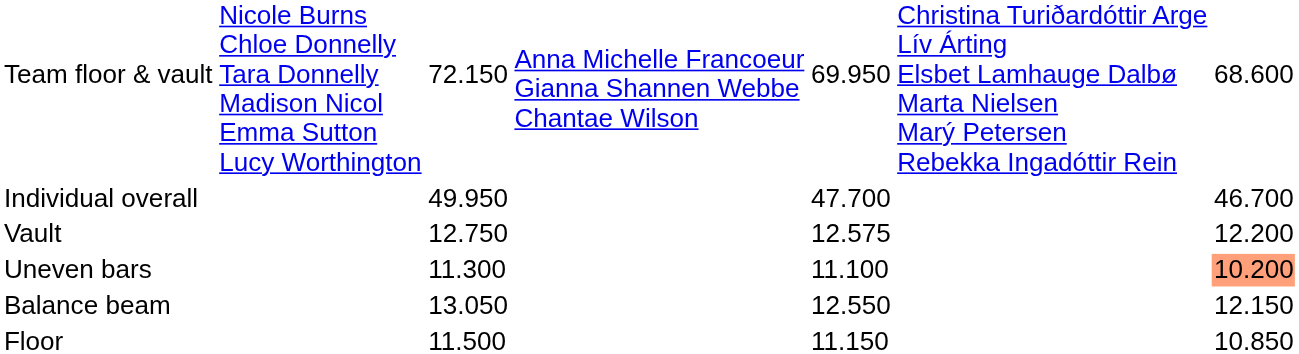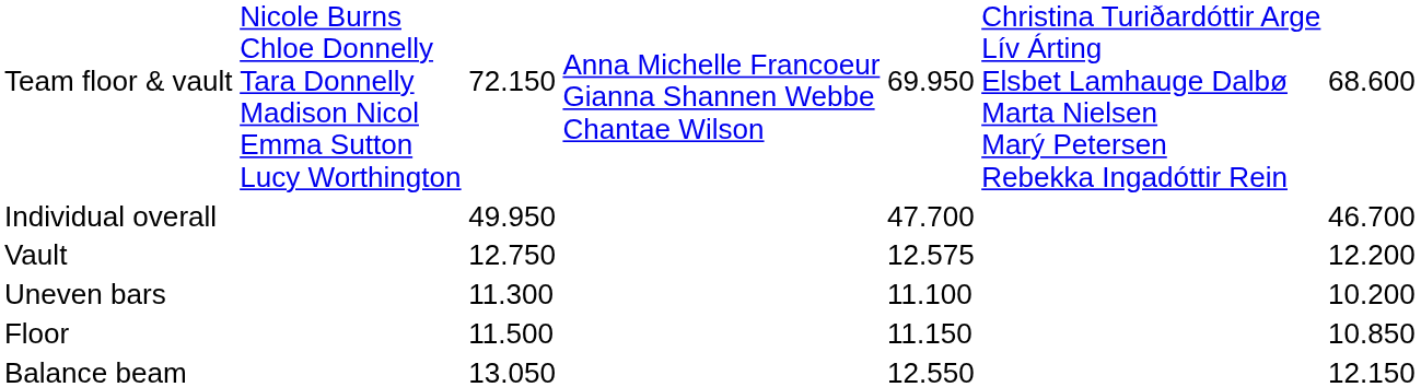 <table>
 <tr>
 <td>Team floor & vault</td>
 <td><br><a href='#'>Nicole Burns</a><br><a href='#'>Chloe Donnelly</a><br><a href='#'>Tara Donnelly</a><br><a href='#'>Madison Nicol</a><br><a href='#'>Emma Sutton</a><br><a href='#'>Lucy Worthington</a></td>
 <td>72.150</td>
 <td><br><a href='#'>Anna Michelle Francoeur</a><br><a href='#'>Gianna Shannen Webbe</a><br><a href='#'>Chantae Wilson</a></td>
 <td>69.950</td>
 <td><br><a href='#'>Christina Turiðardóttir Arge</a><br><a href='#'>Lív Árting</a><br><a href='#'>Elsbet Lamhauge Dalbø</a><br><a href='#'>Marta Nielsen</a><br><a href='#'>Marý Petersen</a><br><a href='#'>Rebekka Ingadóttir Rein</a></td>
 <td>68.600</td>
 </tr>
 <tr>
 <td>Individual overall</td>
 <td></td>
 <td>49.950</td>
 <td></td>
 <td>47.700</td>
 <td></td>
 <td>46.700</td>
 </tr>
 <tr>
 <td>Vault</td>
 <td></td>
 <td>12.750</td>
 <td></td>
 <td>12.575</td>
 <td><br></td>
 <td>12.200</td>
 </tr>
 <tr>
 <td>Uneven bars</td>
 <td></td>
 <td>11.300</td>
 <td></td>
 <td>11.100</td>
 <td></td>
-<td style="background: lightsalmon;">10.200</td>
+<td>10.200</td>
+</tr>
+<tr>
+<td>Floor</td>
+<td></td>
+<td>11.500</td>
+<td></td>
+<td>11.150</td>
+<td></td>
+<td>10.850</td>
 </tr>
 <tr>
 <td>Balance beam</td>
 <td></td>
 <td>13.050</td>
 <td></td>
 <td>12.550</td>
 <td></td>
 <td>12.150</td>
 </tr>
-<tr>
-<td>Floor</td>
-<td></td>
-<td>11.500</td>
-<td></td>
-<td>11.150</td>
-<td></td>
-<td>10.850</td>
-</tr>
 </table>
